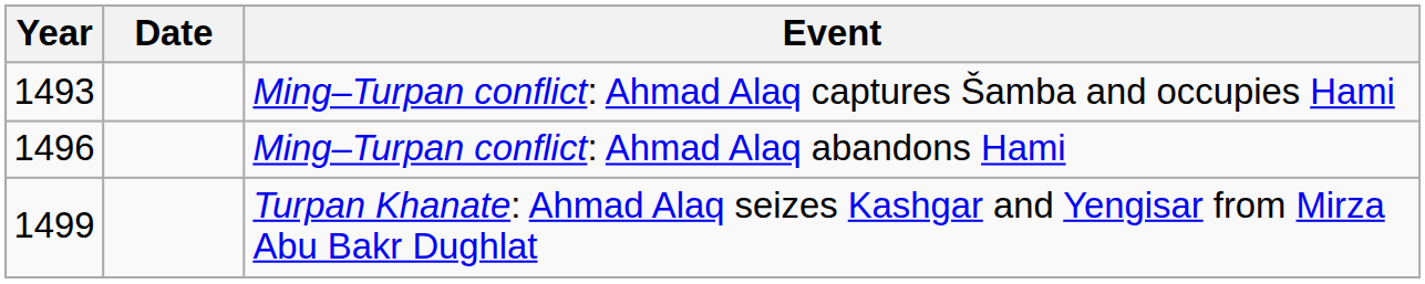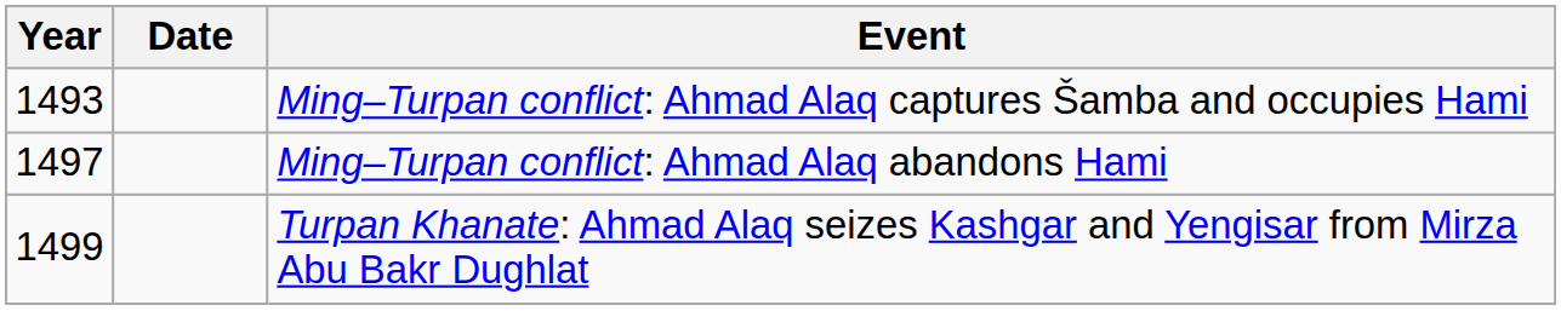 <table class="wikitable" width="100%">
 <tr>
 <th style="width:6%">Year</th>
 <th style="width:10%">Date</th>
 <th>Event</th>
 </tr>
 <tr>
 <td>1493</td>
 <td></td>
 <td><em><a href='#'>Ming–Turpan conflict</a></em>: <a href='#'>Ahmad Alaq</a> captures Šamba and occupies <a href='#'>Hami</a></td>
 </tr>
 <tr>
-<td>1496</td>
+<td>1497</td>
 <td></td>
 <td><em><a href='#'>Ming–Turpan conflict</a></em>: <a href='#'>Ahmad Alaq</a> abandons <a href='#'>Hami</a></td>
 </tr>
 <tr>
 <td>1499</td>
 <td></td>
 <td><em><a href='#'>Turpan Khanate</a></em>: <a href='#'>Ahmad Alaq</a> seizes <a href='#'>Kashgar</a> and <a href='#'>Yengisar</a> from <a href='#'>Mirza Abu Bakr Dughlat</a></td>
 </tr>
 </table>
